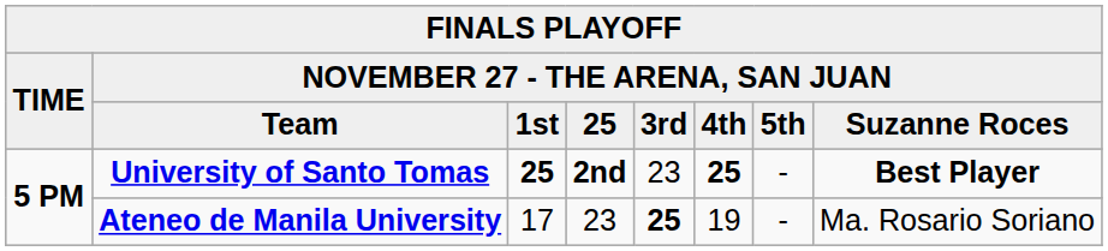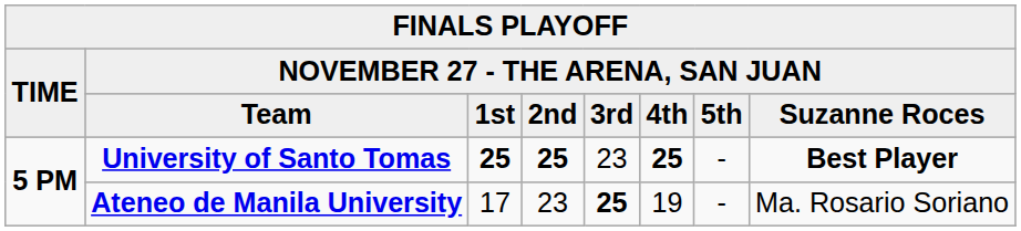 <table class="wikitable" style="text-align: center">
 <tr style="background:#efefef;">
 <td colspan=8><strong>FINALS PLAYOFF</strong></td>
 </tr>
 <tr style="background:#efefef;">
 <td rowspan=2><strong>TIME</strong></td>
 <td colspan=7><strong>NOVEMBER 27 - THE ARENA, SAN JUAN</strong></td>
 </tr>
 <tr style="background:#efefef;">
 <td><strong>Team</strong></td>
 <td><strong>1st</strong></td>
-<td><strong>25</strong></td>
+<td><strong>2nd</strong></td>
 <td><strong>3rd</strong></td>
 <td><strong>4th</strong></td>
 <td><strong>5th</strong></td>
 <td><strong>Suzanne Roces</strong></td>
 </tr>
 <tr>
 <td rowspan=2><strong>5 PM</strong></td>
 <td><strong><a href='#'>University of Santo Tomas</a></strong></td>
 <td><strong>25</strong></td>
-<td><strong>2nd</strong></td>
+<td><strong>25</strong></td>
 <td>23</td>
 <td><strong>25</strong></td>
 <td>-</td>
 <td><strong>Best Player</strong></td>
 </tr>
 <tr>
 <td><strong><a href='#'>Ateneo de Manila University</a></strong></td>
 <td>17</td>
 <td>23</td>
 <td><strong>25</strong></td>
 <td>19</td>
 <td>-</td>
 <td>Ma. Rosario Soriano</td>
 </tr>
 </table>
